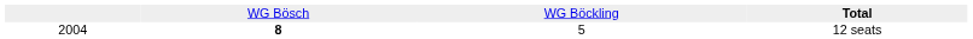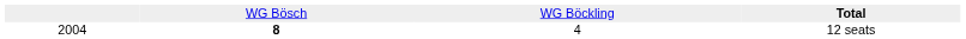 <table border="0" cellpadding="2" cellspacing="0" width="60%">
 <tr bgcolor="#eeeeee" align="center">
 <td></td>
 <td><a href='#'>WG Bösch</a></td>
 <td><a href='#'>WG Böckling</a></td>
 <td><strong>Total</strong></td>
 </tr>
 <tr align="center">
 <td>2004</td>
 <td><strong>8</strong></td>
-<td>5</td>
+<td>4</td>
 <td>12 seats</td>
 </tr>
 </table>
